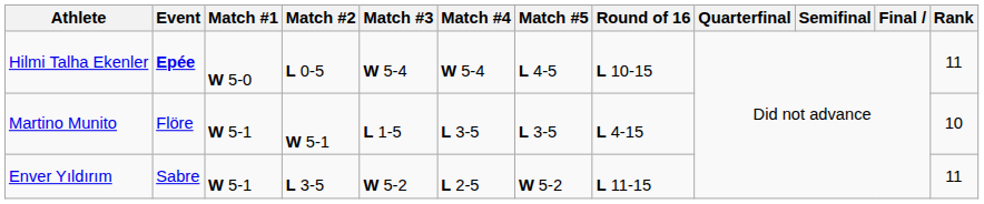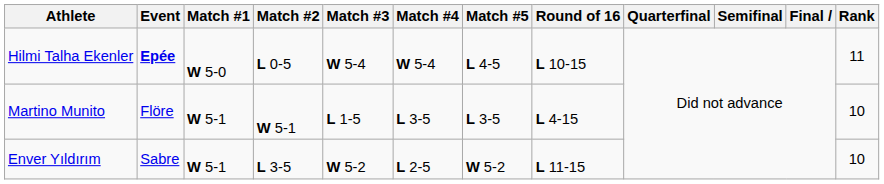 <table class=wikitable style="font-size:90%">
 <tr>
 <th>Athlete</th>
 <th>Event</th>
 <th>Match #1</th>
 <th>Match #2</th>
 <th>Match #3</th>
 <th>Match #4</th>
 <th>Match #5</th>
 <th>Round of 16</th>
 <th>Quarterfinal</th>
 <th>Semifinal</th>
 <th>Final / </th>
 <th>Rank</th>
 </tr>
 <tr>
 <td><a href='#'>Hilmi Talha Ekenler</a></td>
 <td><strong><a href='#'>Epée</a></strong></td>
 <td><br><br><strong>W</strong> 5-0</td>
 <td><br><strong>L</strong> 0-5</td>
 <td><br><strong>W</strong> 5-4</td>
 <td><br><strong>W</strong> 5-4</td>
 <td><br><strong>L</strong> 4-5</td>
 <td><br><strong>L</strong> 10-15</td>
 <td colspan=3 rowspan=3 align=center>Did not advance</td>
 <td align=center>11</td>
 </tr>
 <tr>
 <td><a href='#'>Martino Munito</a></td>
 <td><a href='#'>Flöre</a></td>
 <td><br><strong>W</strong> 5-1</td>
 <td><br><br><strong>W</strong> 5-1</td>
 <td><br><strong>L</strong> 1-5</td>
 <td><br><strong>L</strong> 3-5</td>
 <td><br><strong>L</strong> 3-5</td>
 <td><br><strong>L</strong> 4-15</td>
 <td align=center>10</td>
 </tr>
 <tr>
 <td><a href='#'>Enver Yıldırım</a></td>
 <td><a href='#'>Sabre</a></td>
 <td><br><strong>W</strong> 5-1</td>
 <td><br><strong>L</strong> 3-5</td>
 <td><br><strong>W</strong> 5-2</td>
 <td><br><strong>L</strong> 2-5</td>
 <td><br><strong>W</strong> 5-2</td>
 <td><br><strong>L</strong> 11-15</td>
-<td align=center>11</td>
+<td align=center>10</td>
 </tr>
 </table>
